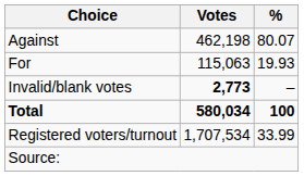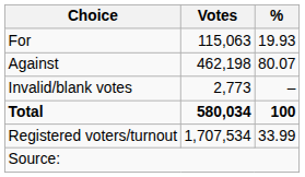 <table class=wikitable style=text-align:right>
 <tr>
 <th>Choice</th>
 <th>Votes</th>
 <th>%</th>
 </tr>
 <tr>
+<td align=left>For</td>
+<td>115,063</td>
+<td>19.93</td>
+</tr>
+<tr>
 <td align=left>Against</td>
 <td>462,198</td>
 <td>80.07</td>
 </tr>
 <tr>
-<td align=left>For</td>
-<td>115,063</td>
-<td>19.93</td>
-</tr>
-<tr>
 <td align=left>Invalid/blank votes</td>
-<td><strong>2,773</strong></td>
+<td>2,773</td>
 <td>–</td>
 </tr>
 <tr>
 <td align=left><strong>Total</strong></td>
 <td><strong>580,034</strong></td>
 <td><strong>100</strong></td>
 </tr>
 <tr>
 <td align=left>Registered voters/turnout</td>
 <td>1,707,534</td>
 <td>33.99</td>
 </tr>
 <tr>
 <td align=left colspan=3>Source: </td>
 </tr>
 </table>
